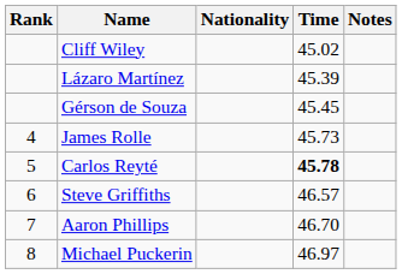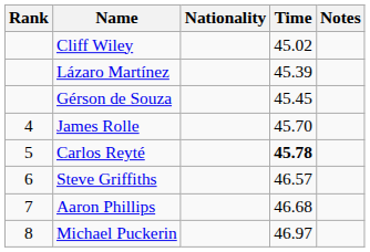 <table class="wikitable sortable" style="text-align:center">
 <tr>
 <th>Rank</th>
 <th>Name</th>
 <th>Nationality</th>
 <th>Time</th>
 <th>Notes</th>
 </tr>
 <tr>
 <td></td>
 <td align=left><a href='#'>Cliff Wiley</a></td>
 <td align=left></td>
 <td>45.02</td>
 <td></td>
 </tr>
 <tr>
 <td></td>
 <td align=left><a href='#'>Lázaro Martínez</a></td>
 <td align=left></td>
 <td>45.39</td>
 <td></td>
 </tr>
 <tr>
 <td></td>
 <td align=left><a href='#'>Gérson de Souza</a></td>
 <td align=left></td>
 <td>45.45</td>
 <td></td>
 </tr>
 <tr>
 <td>4</td>
 <td align=left><a href='#'>James Rolle</a></td>
 <td align=left></td>
-<td>45.73</td>
+<td>45.70</td>
 <td></td>
 </tr>
 <tr>
 <td>5</td>
 <td align=left><a href='#'>Carlos Reyté</a></td>
 <td align=left></td>
 <td><strong>45.78</strong></td>
 <td></td>
 </tr>
 <tr>
 <td>6</td>
 <td align=left><a href='#'>Steve Griffiths</a></td>
 <td align=left></td>
 <td>46.57</td>
 <td></td>
 </tr>
 <tr>
 <td>7</td>
 <td align=left><a href='#'>Aaron Phillips</a></td>
 <td align=left></td>
-<td>46.70</td>
+<td>46.68</td>
 <td></td>
 </tr>
 <tr>
 <td>8</td>
 <td align=left><a href='#'>Michael Puckerin</a></td>
 <td align=left></td>
 <td>46.97</td>
 <td></td>
 </tr>
 </table>
